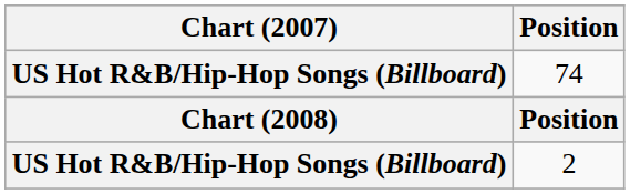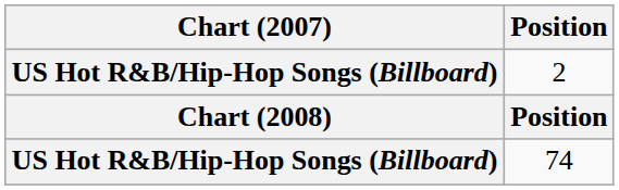 <table class="wikitable plainrowheaders">
 <tr>
 <th scope="col">Chart (2007)</th>
 <th scope="col">Position</th>
 </tr>
 <tr>
 <th scope="row">US Hot R&B/Hip-Hop Songs (<em>Billboard</em>)</th>
-<td align="center">74</td>
+<td align="center">2</td>
 </tr>
 <tr>
 <th scope="col">Chart (2008)</th>
 <th scope="col">Position</th>
 </tr>
 <tr>
 <th scope="row">US Hot R&B/Hip-Hop Songs (<em>Billboard</em>)</th>
-<td align="center">2</td>
+<td align="center">74</td>
 </tr>
 </table>
